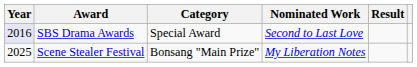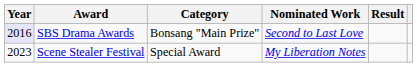 <table class="wikitable plainrowheaders sortable">
 <tr>
 <th>Year</th>
 <th>Award</th>
 <th>Category</th>
 <th>Nominated Work</th>
 <th>Result</th>
 <th class="unsortable"></th>
 </tr>
 <tr>
 <td style="background: lavender;">2016</td>
 <td><a href='#'>SBS Drama Awards</a></td>
-<td>Special Award</td>
+<td>Bonsang "Main Prize"</td>
 <td><a href='#'><em>Second to Last Love</em></a></td>
 <td></td>
 <td></td>
 </tr>
 <tr>
-<td>2025</td>
+<td>2023</td>
 <td><a href='#'>Scene Stealer Festival</a></td>
-<td>Bonsang "Main Prize"</td>
+<td>Special Award</td>
 <td><em><a href='#'>My Liberation Notes</a></em></td>
 <td></td>
 <td></td>
 </tr>
 </table>
